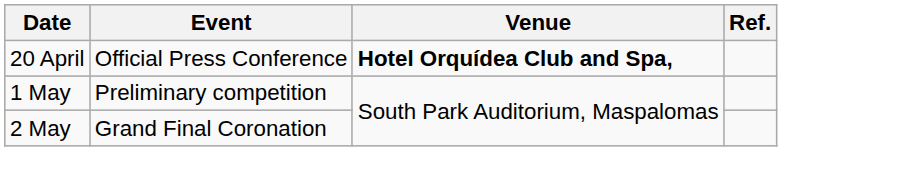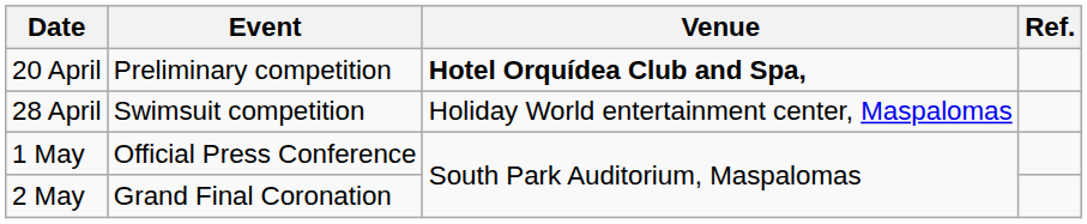 <table class="wikitable" style="font-size: 90%">
 <tr>
 <th>Date</th>
 <th>Event</th>
 <th>Venue</th>
 <th>Ref.</th>
 </tr>
 <tr>
 <td>20 April</td>
-<td>Official Press Conference</td>
+<td>Preliminary competition</td>
 <td><strong>Hotel Orquídea Club and Spa, </strong></td>
 <td align=center></td>
 </tr>
 <tr>
+<td>28 April</td>
+<td>Swimsuit competition</td>
+<td>Holiday World entertainment center, <a href='#'>Maspalomas</a></td>
+<td align=center></td>
+</tr>
+<tr>
 <td>1 May</td>
-<td>Preliminary competition</td>
+<td>Official Press Conference</td>
 <td rowspan=2>South Park Auditorium, Maspalomas</td>
 <td align=center></td>
 </tr>
 <tr>
 <td>2 May</td>
 <td>Grand Final Coronation</td>
 <td align=center></td>
 </tr>
 </table>
